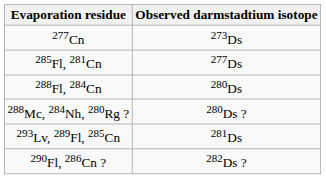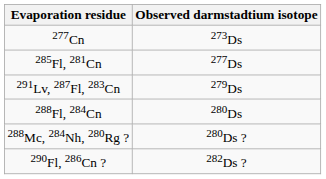 <table class="wikitable" style="text-align:center">
 <tr>
 <th>Evaporation residue</th>
 <th>Observed darmstadtium isotope</th>
 </tr>
 <tr>
 <td><sup>277</sup>Cn</td>
 <td><sup>273</sup>Ds</td>
 </tr>
 <tr>
 <td><sup>285</sup>Fl, <sup>281</sup>Cn</td>
 <td><sup>277</sup>Ds</td>
 </tr>
 <tr>
+<td><sup>291</sup>Lv, <sup>287</sup>Fl, <sup>283</sup>Cn</td>
+<td><sup>279</sup>Ds</td>
+</tr>
+<tr>
 <td><sup>288</sup>Fl, <sup>284</sup>Cn</td>
 <td><sup>280</sup>Ds</td>
 </tr>
 <tr>
 <td><sup>288</sup>Mc, <sup>284</sup>Nh, <sup>280</sup>Rg ?</td>
 <td><sup>280</sup>Ds ?</td>
 </tr>
 <tr>
-<td><sup>293</sup>Lv, <sup>289</sup>Fl, <sup>285</sup>Cn</td>
-<td><sup>281</sup>Ds</td>
-</tr>
-<tr>
 <td><sup>290</sup>Fl, <sup>286</sup>Cn ?</td>
 <td><sup>282</sup>Ds ?</td>
 </tr>
 </table>
